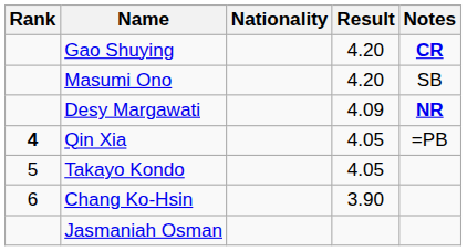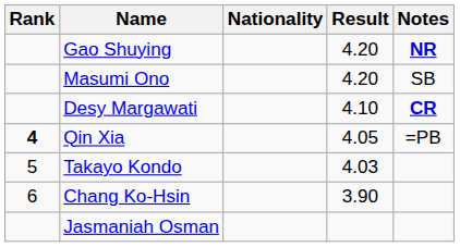 <table class="wikitable sortable" style="text-align:center">
 <tr>
 <th>Rank</th>
 <th>Name</th>
 <th>Nationality</th>
 <th>Result</th>
 <th>Notes</th>
 </tr>
 <tr>
 <td></td>
 <td align=left><a href='#'>Gao Shuying</a></td>
 <td align=left></td>
 <td>4.20</td>
-<td><strong><a href='#'>CR</a></strong></td>
+<td><strong><a href='#'>NR</a></strong></td>
 </tr>
 <tr>
 <td></td>
 <td align=left><a href='#'>Masumi Ono</a></td>
 <td align=left></td>
 <td>4.20</td>
 <td>SB</td>
 </tr>
 <tr>
 <td></td>
 <td align=left><a href='#'>Desy Margawati</a></td>
 <td align=left></td>
-<td>4.09</td>
-<td><strong><a href='#'>NR</a></strong></td>
+<td>4.10</td>
+<td><strong><a href='#'>CR</a></strong></td>
 </tr>
 <tr>
 <td><strong>4</strong></td>
 <td align=left><a href='#'>Qin Xia</a></td>
 <td align=left></td>
 <td>4.05</td>
 <td>=PB</td>
 </tr>
 <tr>
 <td>5</td>
 <td align=left><a href='#'>Takayo Kondo</a></td>
 <td align=left></td>
-<td>4.05</td>
+<td>4.03</td>
 <td></td>
 </tr>
 <tr>
 <td>6</td>
 <td align=left><a href='#'>Chang Ko-Hsin</a></td>
 <td align=left></td>
 <td>3.90</td>
 <td></td>
 </tr>
 <tr>
 <td></td>
 <td align=left><a href='#'>Jasmaniah Osman</a></td>
 <td align=left></td>
 <td></td>
 <td></td>
 </tr>
 </table>
